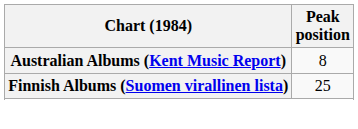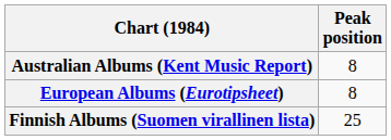 <table class="wikitable sortable plainrowheaders" style="text-align:center">
 <tr>
 <th scope="col">Chart (1984)</th>
 <th scope="col">Peak<br>position</th>
 </tr>
 <tr>
 <th scope="row">Australian Albums (<a href='#'>Kent Music Report</a>)</th>
 <td>8</td>
 </tr>
 <tr>
 </tr>
 <tr>
 </tr>
 <tr>
+</tr>
+<tr>
+<th scope="row"><a href='#'>European Albums</a> (<em><a href='#'>Eurotipsheet</a></em>)</th>
+<td>8</td>
 </tr>
 <tr>
 <th scope="row">Finnish Albums (<a href='#'>Suomen virallinen lista</a>)</th>
 <td>25</td>
 </tr>
 <tr>
 </tr>
 <tr>
 </tr>
 <tr>
 </tr>
 <tr>
 </tr>
 <tr>
 </tr>
 <tr>
 </tr>
 <tr>
 </tr>
 </table>
